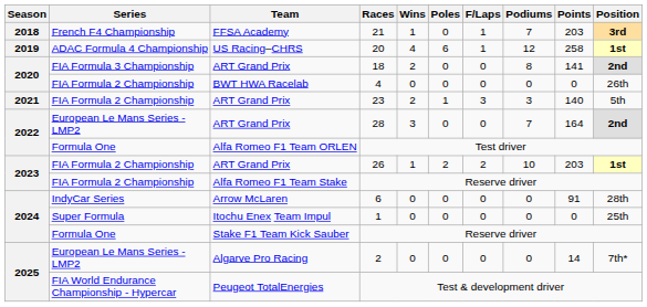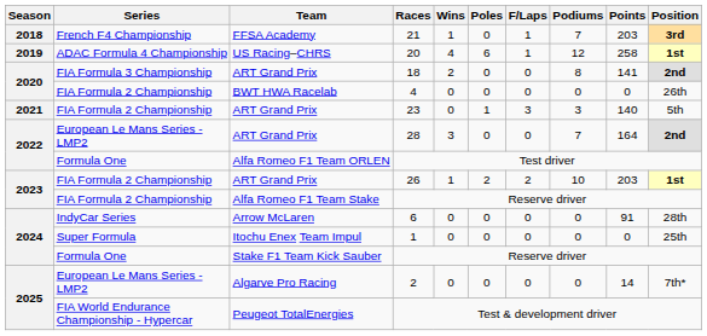 <table class="wikitable" style="font-size: 90%; text-align:center">
 <tr>
 <th>Season</th>
 <th>Series</th>
 <th>Team</th>
 <th>Races</th>
 <th>Wins</th>
 <th>Poles</th>
 <th>F/Laps</th>
 <th>Podiums</th>
 <th>Points</th>
 <th>Position</th>
 </tr>
 <tr>
 <th>2018</th>
 <td align=left><a href='#'>French F4 Championship</a></td>
 <td align=left><a href='#'>FFSA Academy</a></td>
 <td>21</td>
 <td>1</td>
 <td>0</td>
 <td>1</td>
 <td>7</td>
 <td>203</td>
 <td style="background:#ffdf9F;"><strong>3rd</strong></td>
 </tr>
 <tr>
 <th>2019</th>
 <td nowrap=""  align=left><a href='#'>ADAC Formula 4 Championship</a></td>
 <td align=left><a href='#'>US Racing</a>–<a href='#'>CHRS</a></td>
 <td>20</td>
 <td>4</td>
 <td>6</td>
 <td>1</td>
 <td>12</td>
 <td>258</td>
 <td style="background:#FFFFBF;"><strong>1st</strong></td>
 </tr>
 <tr>
 <th rowspan="2">2020</th>
 <td align="left"><a href='#'>FIA Formula 3 Championship</a></td>
 <td align="left"><a href='#'>ART Grand Prix</a></td>
 <td>18</td>
 <td>2</td>
 <td>0</td>
 <td>0</td>
 <td>8</td>
 <td>141</td>
 <td style="background:#DFDFDF;"><strong>2nd</strong></td>
 </tr>
 <tr>
 <td align="left"><a href='#'>FIA Formula 2 Championship</a></td>
 <td align="left"><a href='#'>BWT HWA Racelab</a></td>
 <td>4</td>
 <td>0</td>
 <td>0</td>
 <td>0</td>
 <td>0</td>
 <td>0</td>
 <td>26th</td>
 </tr>
 <tr>
 <th>2021</th>
 <td align=left><a href='#'>FIA Formula 2 Championship</a></td>
 <td align=left><a href='#'>ART Grand Prix</a></td>
 <td>23</td>
-<td>2</td>
+<td>0</td>
 <td>1</td>
 <td>3</td>
 <td>3</td>
 <td>140</td>
 <td>5th</td>
 </tr>
 <tr>
 <th rowspan=2>2022</th>
 <td align=left><a href='#'>European Le Mans Series - LMP2</a></td>
 <td align=left><a href='#'>ART Grand Prix</a></td>
 <td>28</td>
 <td>3</td>
 <td>0</td>
 <td>0</td>
 <td>7</td>
 <td>164</td>
 <td style="background:#DFDFDF;"><strong>2nd</strong></td>
 </tr>
 <tr>
 <td align=left><a href='#'>Formula One</a></td>
 <td nowrap=""  align=left><a href='#'>Alfa Romeo F1 Team ORLEN</a></td>
 <td colspan="7">Test driver</td>
 </tr>
 <tr>
 <th rowspan=2>2023</th>
 <td align=left><a href='#'>FIA Formula 2 Championship</a></td>
 <td align=left><a href='#'>ART Grand Prix</a></td>
 <td>26</td>
 <td>1</td>
 <td>2</td>
 <td>2</td>
 <td>10</td>
 <td>203</td>
 <td style="background:#FFFFBF;"><strong>1st</strong></td>
 </tr>
 <tr>
 <td align=left><a href='#'>FIA Formula 2 Championship</a></td>
 <td align=left><a href='#'>Alfa Romeo F1 Team Stake</a></td>
 <td colspan="7">Reserve driver</td>
 </tr>
 <tr>
 <th rowspan="3">2024</th>
 <td align=left><a href='#'>IndyCar Series</a></td>
 <td align=left><a href='#'>Arrow McLaren</a></td>
 <td>6</td>
 <td>0</td>
 <td>0</td>
 <td>0</td>
 <td>0</td>
 <td>91</td>
 <td>28th</td>
 </tr>
 <tr>
 <td align=left><a href='#'>Super Formula</a></td>
 <td align=left><a href='#'>Itochu Enex</a> <a href='#'>Team Impul</a></td>
 <td>1</td>
 <td>0</td>
 <td>0</td>
 <td>0</td>
 <td>0</td>
 <td>0</td>
 <td>25th</td>
 </tr>
 <tr>
 <td align=left><a href='#'>Formula One</a></td>
 <td nowrap="" align=left><a href='#'>Stake F1 Team Kick Sauber</a></td>
 <td colspan="7">Reserve driver</td>
 </tr>
 <tr>
 <th rowspan="3">2025</th>
 <td align=left><a href='#'>European Le Mans Series - LMP2</a></td>
 <td align=left><a href='#'>Algarve Pro Racing</a></td>
 <td>2</td>
 <td>0</td>
 <td>0</td>
 <td>0</td>
 <td>0</td>
 <td>14</td>
 <td>7th*</td>
 </tr>
 <tr>
 <td align=left><a href='#'>FIA World Endurance Championship - Hypercar</a></td>
 <td align=left><a href='#'>Peugeot TotalEnergies</a></td>
 <td colspan="7">Test & development driver</td>
 </tr>
 </table>
